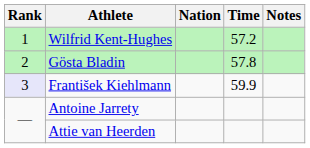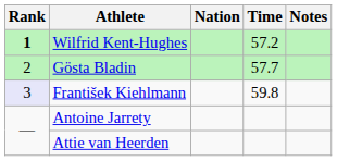 <table class="wikitable sortable" style="text-align:center">
 <tr>
 <th>Rank</th>
 <th>Athlete</th>
 <th>Nation</th>
 <th>Time</th>
 <th>Notes</th>
 </tr>
 <tr bgcolor=bbf3bb>
-<td>1</td>
+<td><strong>1</strong></td>
 <td align=left><a href='#'>Wilfrid Kent-Hughes</a></td>
 <td align=left></td>
 <td>57.2</td>
 <td></td>
 </tr>
 <tr bgcolor=bbf3bb>
 <td>2</td>
 <td align=left><a href='#'>Gösta Bladin</a></td>
 <td align=left></td>
-<td>57.8</td>
+<td>57.7</td>
 <td></td>
 </tr>
 <tr>
 <td style="background: lavender;">3</td>
 <td align=left><a href='#'>František Kiehlmann</a></td>
 <td align=left></td>
-<td>59.9</td>
+<td>59.8</td>
 <td></td>
 </tr>
 <tr>
 <td rowspan=2 data-sort-value=4>—</td>
 <td align=left><a href='#'>Antoine Jarrety</a></td>
 <td align=left></td>
 <td data-sort-value=90.0></td>
 <td></td>
 </tr>
 <tr>
 <td align=left><a href='#'>Attie van Heerden</a></td>
 <td align=left></td>
 <td data-sort-value=90.0></td>
 <td></td>
 </tr>
 </table>
